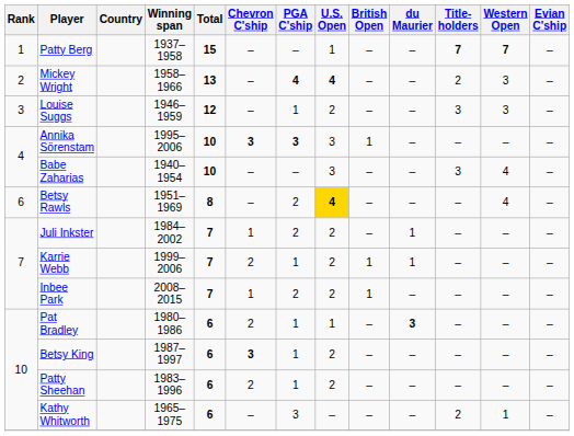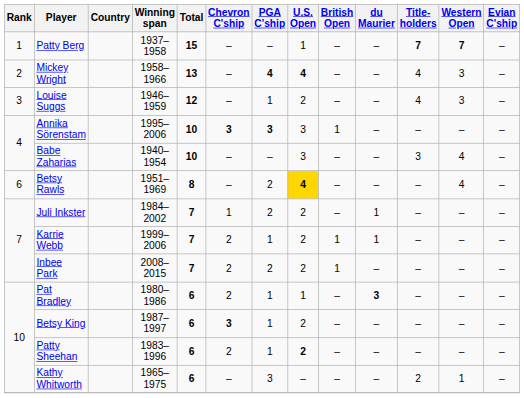 <table class="wikitable sortable" style="text-align:center">
 <tr>
 <th>Rank</th>
 <th>Player</th>
 <th width="100">Country</th>
 <th width="60">Winning span</th>
 <th width="50">Total</th>
 <th width="50"><a href='#'>Chevron C'ship</a></th>
 <th width="50"><a href='#'>PGA C'ship</a></th>
 <th width="50"><a href='#'>U.S. Open</a></th>
 <th width="50"><a href='#'>British Open</a></th>
 <th width="50"><a href='#'>du Maurier</a></th>
 <th width="50"><a href='#'>Title- holders</a></th>
 <th width="50"><a href='#'>Western Open</a></th>
 <th width="50"><a href='#'>Evian C'ship</a></th>
 </tr>
 <tr>
 <td>1</td>
 <td align=left><a href='#'>Patty Berg</a></td>
 <td align=left></td>
 <td>1937–1958</td>
 <td><strong>15</strong></td>
 <td>–</td>
 <td>–</td>
 <td>1</td>
 <td>–</td>
 <td>–</td>
 <td><strong>7</strong></td>
 <td><strong>7</strong></td>
 <td>–</td>
 </tr>
 <tr>
 <td>2</td>
 <td align=left><a href='#'>Mickey Wright</a></td>
 <td align=left></td>
 <td>1958–1966</td>
 <td><strong>13</strong></td>
 <td>–</td>
 <td><strong>4</strong></td>
 <td><strong>4</strong></td>
 <td>–</td>
 <td>–</td>
-<td>2</td>
+<td>4</td>
 <td>3</td>
 <td>–</td>
 </tr>
 <tr>
 <td>3</td>
 <td align=left><a href='#'>Louise Suggs</a></td>
 <td align=left></td>
 <td>1946–1959</td>
 <td><strong>12</strong></td>
 <td>–</td>
 <td>1</td>
 <td>2</td>
 <td>–</td>
 <td>–</td>
-<td>3</td>
+<td>4</td>
 <td>3</td>
 <td>–</td>
 </tr>
 <tr>
 <td align=center rowspan=2>4</td>
 <td align=left><a href='#'>Annika Sörenstam</a></td>
 <td align=left></td>
 <td>1995–2006</td>
 <td><strong>10</strong></td>
 <td><strong>3</strong></td>
 <td><strong>3</strong></td>
 <td>3</td>
 <td>1</td>
 <td>–</td>
 <td>–</td>
 <td>–</td>
 <td>–</td>
 </tr>
 <tr>
 <td align=left><a href='#'>Babe Zaharias</a></td>
 <td align=left></td>
 <td>1940–1954</td>
 <td><strong>10</strong></td>
 <td>–</td>
 <td>–</td>
 <td>3</td>
 <td>–</td>
 <td>–</td>
 <td>3</td>
 <td>4</td>
 <td>–</td>
 </tr>
 <tr>
 <td>6</td>
 <td align=left><a href='#'>Betsy Rawls</a></td>
 <td align=left></td>
 <td>1951–1969</td>
 <td><strong>8</strong></td>
 <td>–</td>
 <td>2</td>
 <td style="background: gold;"><strong>4</strong></td>
 <td>–</td>
 <td>–</td>
 <td>–</td>
 <td>4</td>
 <td>–</td>
 </tr>
 <tr>
 <td align=center rowspan=3>7</td>
 <td align=left><a href='#'>Juli Inkster</a></td>
 <td align=left></td>
 <td>1984–2002</td>
 <td><strong>7</strong></td>
 <td>1</td>
 <td>2</td>
 <td>2</td>
 <td>–</td>
 <td>1</td>
 <td>–</td>
 <td>–</td>
 <td>–</td>
 </tr>
 <tr>
 <td align=left><a href='#'>Karrie Webb</a></td>
 <td align=left></td>
 <td>1999–2006</td>
 <td><strong>7</strong></td>
 <td>2</td>
 <td>1</td>
 <td>2</td>
 <td>1</td>
 <td>1</td>
 <td>–</td>
 <td>–</td>
 <td>–</td>
 </tr>
 <tr>
 <td align=left><a href='#'>Inbee Park</a></td>
 <td align=left></td>
 <td>2008–2015</td>
 <td><strong>7</strong></td>
-<td>1</td>
+<td>2</td>
 <td>2</td>
 <td>2</td>
 <td>1</td>
 <td>–</td>
 <td>–</td>
 <td>–</td>
 <td>–</td>
 </tr>
 <tr>
 <td align=center rowspan=4>10</td>
 <td align=left><a href='#'>Pat Bradley</a></td>
 <td align=left></td>
 <td>1980–1986</td>
 <td><strong>6</strong></td>
 <td>2</td>
 <td>1</td>
 <td>1</td>
 <td>–</td>
 <td><strong>3</strong></td>
 <td>–</td>
 <td>–</td>
 <td>–</td>
 </tr>
 <tr>
 <td align=left><a href='#'>Betsy King</a></td>
 <td align=left></td>
 <td>1987–1997</td>
 <td><strong>6</strong></td>
 <td><strong>3</strong></td>
 <td>1</td>
 <td>2</td>
 <td>–</td>
 <td>–</td>
 <td>–</td>
 <td>–</td>
 <td>–</td>
 </tr>
 <tr>
 <td align=left><a href='#'>Patty Sheehan</a></td>
 <td align=left></td>
 <td>1983–1996</td>
 <td><strong>6</strong></td>
 <td>2</td>
 <td>1</td>
-<td>2</td>
+<td><strong>2</strong></td>
 <td>–</td>
 <td>–</td>
 <td>–</td>
 <td>–</td>
 <td>–</td>
 </tr>
 <tr>
 <td align=left><a href='#'>Kathy Whitworth</a></td>
 <td align=left></td>
 <td>1965–1975</td>
 <td><strong>6</strong></td>
 <td>–</td>
 <td>3</td>
 <td>–</td>
 <td>–</td>
 <td>–</td>
 <td>2</td>
 <td>1</td>
 <td>–</td>
 </tr>
 <tr>
 </tr>
 </table>
